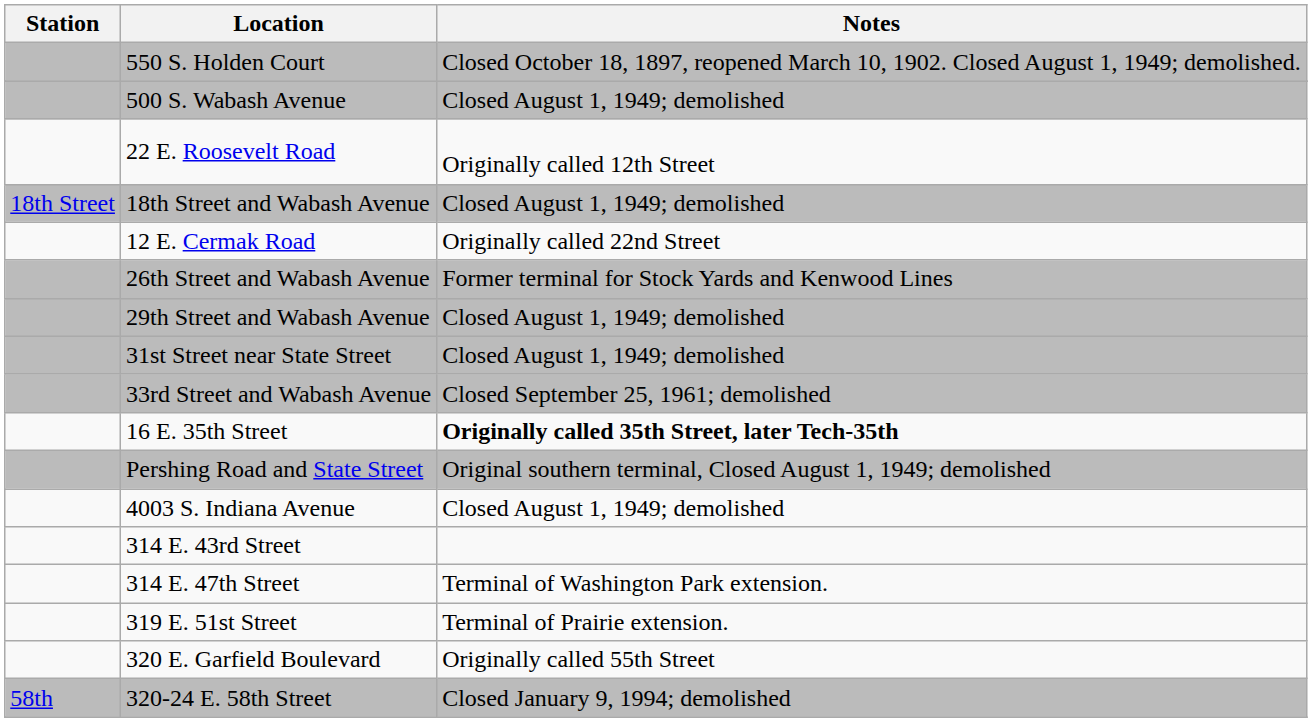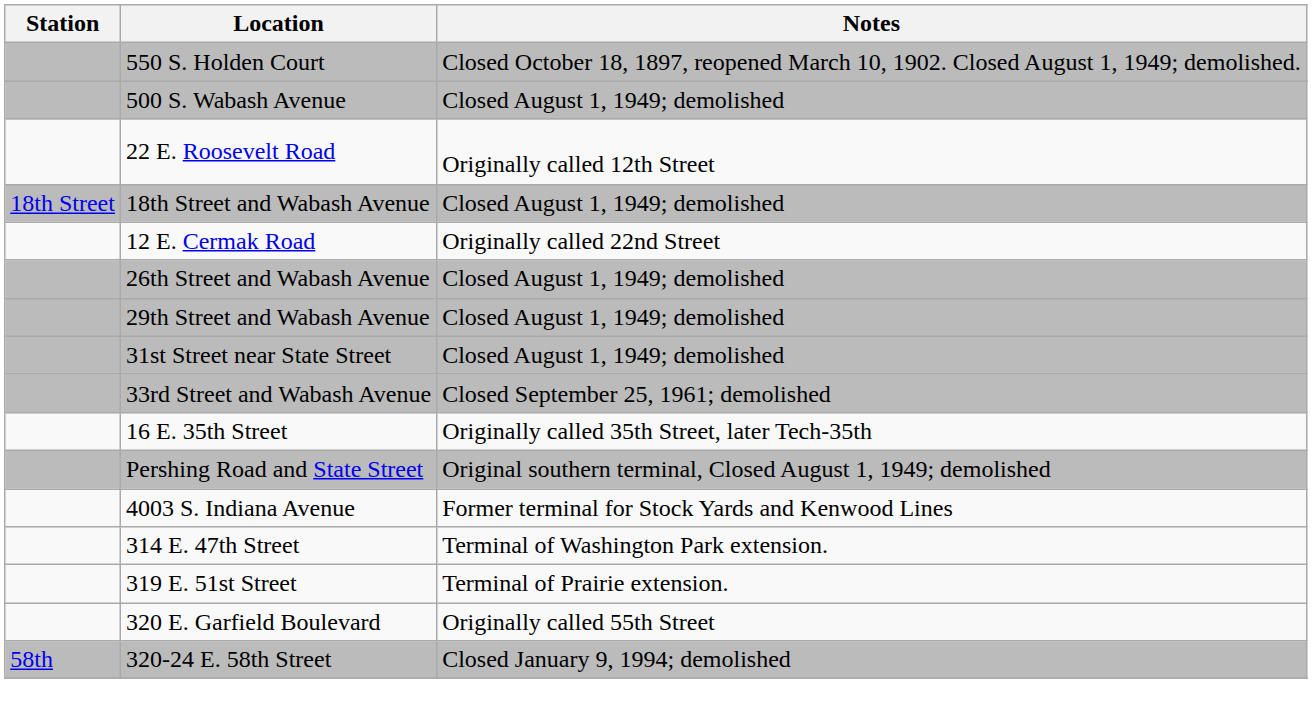 <table class="wikitable">
 <tr>
 <th>Station</th>
 <th>Location</th>
 <th>Notes</th>
 </tr>
 <tr style="background-color: #bbb">
 <td></td>
 <td>550 S. Holden Court</td>
 <td>Closed October 18, 1897, reopened March 10, 1902. Closed August 1, 1949; demolished.</td>
 </tr>
 <tr>
 </tr>
 <tr style="background-color: #bbb">
 <td></td>
 <td>500 S. Wabash Avenue</td>
 <td>Closed August 1, 1949; demolished</td>
 </tr>
 <tr>
 <td>  </td>
 <td>22 E. <a href='#'>Roosevelt Road</a></td>
 <td><br>Originally called 12th Street</td>
 </tr>
 <tr style="background-color: #bbb">
 <td><a href='#'>18th Street</a></td>
 <td>18th Street and Wabash Avenue</td>
 <td>Closed August 1, 1949; demolished</td>
 </tr>
 <tr>
 <td> </td>
 <td>12 E. <a href='#'>Cermak Road</a></td>
 <td>Originally called 22nd Street</td>
 </tr>
 <tr style="background-color: #bbb">
 <td></td>
 <td>26th Street and Wabash Avenue</td>
-<td>Former terminal for Stock Yards and Kenwood Lines</td>
+<td>Closed August 1, 1949; demolished</td>
 </tr>
 <tr style="background-color: #bbb">
 <td></td>
 <td>29th Street and Wabash Avenue</td>
 <td>Closed August 1, 1949; demolished</td>
 </tr>
 <tr style="background-color: #bbb">
 <td></td>
 <td>31st Street near State Street</td>
 <td>Closed August 1, 1949; demolished</td>
 </tr>
 <tr style="background-color: #bbb">
 <td></td>
 <td>33rd Street and Wabash Avenue</td>
 <td>Closed September 25, 1961; demolished</td>
 </tr>
 <tr>
 <td>  </td>
 <td>16 E. 35th Street</td>
-<td><strong>Originally called 35th Street, later Tech-35th</strong></td>
+<td>Originally called 35th Street, later Tech-35th</td>
 </tr>
 <tr style="background-color: #bbb">
 <td></td>
 <td>Pershing Road and <a href='#'>State Street</a></td>
 <td>Original southern terminal, Closed August 1, 1949; demolished</td>
 </tr>
 <tr>
 <td> </td>
 <td>4003 S. Indiana Avenue</td>
-<td>Closed August 1, 1949; demolished</td>
-</tr>
-<tr>
-<td> </td>
-<td>314 E. 43rd Street</td>
-<td></td>
+<td>Former terminal for Stock Yards and Kenwood Lines</td>
 </tr>
 <tr>
 <td> </td>
 <td>314 E. 47th Street</td>
 <td>Terminal of Washington Park extension.</td>
 </tr>
 <tr>
 <td> </td>
 <td>319 E. 51st Street</td>
 <td>Terminal of Prairie extension.</td>
 </tr>
 <tr>
 <td>  </td>
 <td>320 E. Garfield Boulevard</td>
 <td>Originally called 55th Street</td>
 </tr>
 <tr style="background-color: #bbb">
 <td><a href='#'>58th</a></td>
 <td>320-24 E. 58th Street</td>
 <td>Closed January 9, 1994; demolished</td>
 </tr>
 <tr>
 </tr>
 </table>
